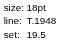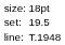 <table style="margin-left:40px;">
 <tr>
 <td>size:</td>
 <td>18pt</td>
 </tr>
 <tr>
+<td>set:</td>
+<td>19.5</td>
+</tr>
+<tr>
 <td>line:</td>
 <td>T.1948</td>
 </tr>
-<tr>
-<td>set:</td>
-<td>19.5</td>
-</tr>
 </table>
